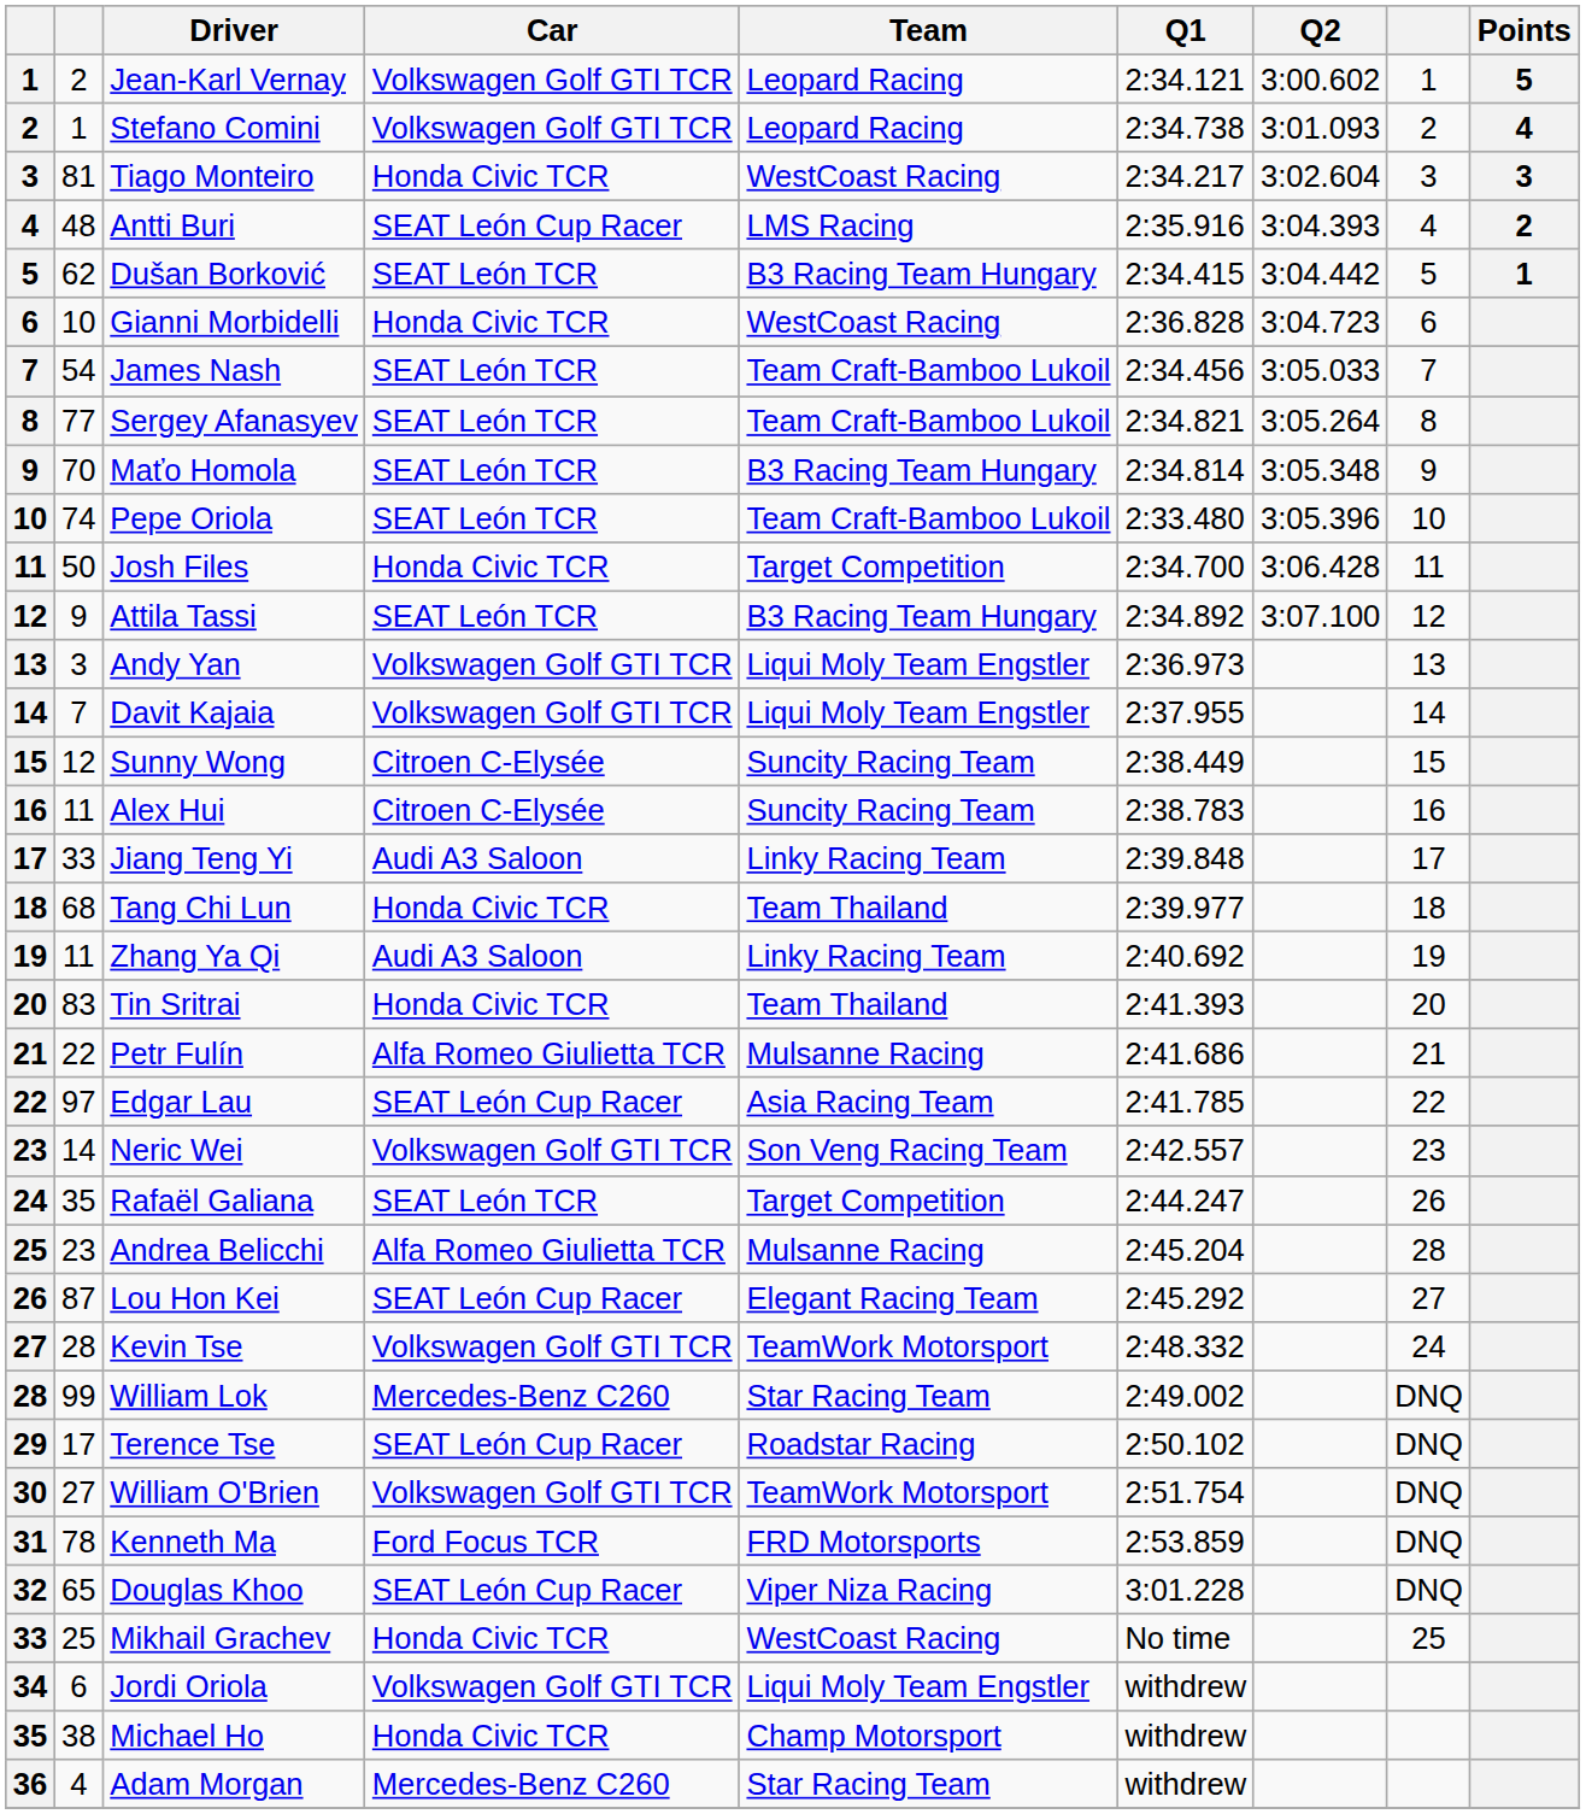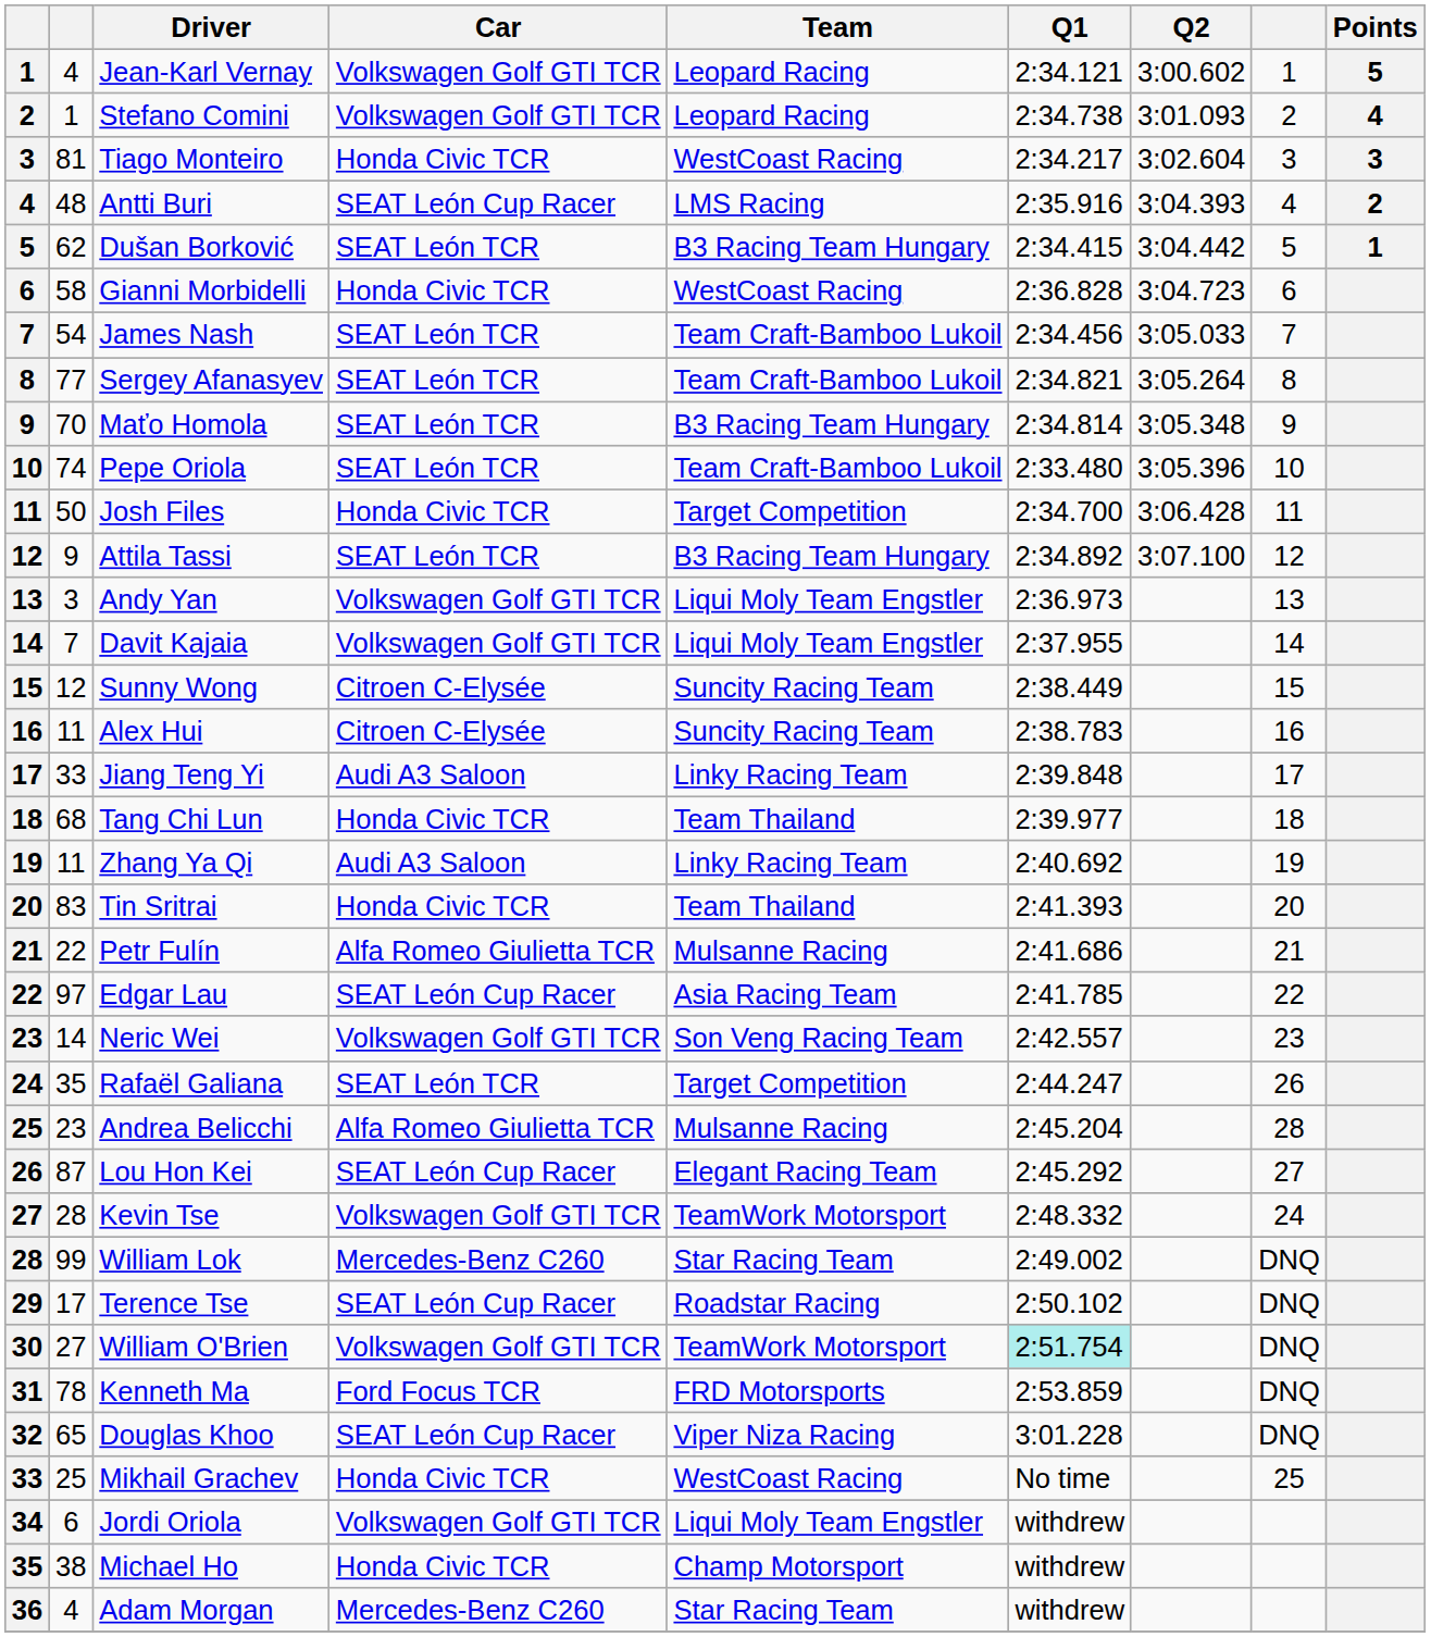 <table class="wikitable sortable" style="font-size:95%">
 <tr>
 <th></th>
 <th></th>
 <th>Driver</th>
 <th>Car</th>
 <th>Team</th>
 <th>Q1</th>
 <th>Q2</th>
 <th></th>
 <th>Points</th>
 </tr>
 <tr>
 <th>1</th>
-<td align=center>2</td>
+<td align=center>4</td>
 <td> <a href='#'>Jean-Karl Vernay</a></td>
 <td><a href='#'>Volkswagen Golf GTI TCR</a></td>
 <td> <a href='#'>Leopard Racing</a></td>
 <td>2:34.121</td>
 <td>3:00.602</td>
 <td align=center>1</td>
 <th>5</th>
 </tr>
 <tr>
 <th>2</th>
 <td align=center>1</td>
 <td> <a href='#'>Stefano Comini</a></td>
 <td><a href='#'>Volkswagen Golf GTI TCR</a></td>
 <td> <a href='#'>Leopard Racing</a></td>
 <td>2:34.738</td>
 <td>3:01.093</td>
 <td align=center>2</td>
 <th>4</th>
 </tr>
 <tr>
 <th>3</th>
 <td align=center>81</td>
 <td> <a href='#'>Tiago Monteiro</a></td>
 <td><a href='#'>Honda Civic TCR</a></td>
 <td> <a href='#'>WestCoast Racing</a></td>
 <td>2:34.217</td>
 <td>3:02.604</td>
 <td align=center>3</td>
 <th>3</th>
 </tr>
 <tr>
 <th>4</th>
 <td align=center>48</td>
 <td> <a href='#'>Antti Buri</a></td>
 <td><a href='#'>SEAT León Cup Racer</a></td>
 <td> <a href='#'>LMS Racing</a></td>
 <td>2:35.916</td>
 <td>3:04.393</td>
 <td align=center>4</td>
 <th>2</th>
 </tr>
 <tr>
 <th>5</th>
 <td align=center>62</td>
 <td> <a href='#'>Dušan Borković</a></td>
 <td><a href='#'>SEAT León TCR</a></td>
 <td> <a href='#'>B3 Racing Team Hungary</a></td>
 <td>2:34.415</td>
 <td>3:04.442</td>
 <td align=center>5</td>
 <th>1</th>
 </tr>
 <tr>
 <th>6</th>
-<td align=center>10</td>
+<td align=center>58</td>
 <td> <a href='#'>Gianni Morbidelli</a></td>
 <td><a href='#'>Honda Civic TCR</a></td>
 <td> <a href='#'>WestCoast Racing</a></td>
 <td>2:36.828</td>
 <td>3:04.723</td>
 <td align=center>6</td>
 <th></th>
 </tr>
 <tr>
 <th>7</th>
 <td align=center>54</td>
 <td> <a href='#'>James Nash</a></td>
 <td><a href='#'>SEAT León TCR</a></td>
 <td> <a href='#'>Team Craft-Bamboo Lukoil</a></td>
 <td>2:34.456</td>
 <td>3:05.033</td>
 <td align=center>7</td>
 <th></th>
 </tr>
 <tr>
 <th>8</th>
 <td align=center>77</td>
 <td> <a href='#'>Sergey Afanasyev</a></td>
 <td><a href='#'>SEAT León TCR</a></td>
 <td> <a href='#'>Team Craft-Bamboo Lukoil</a></td>
 <td>2:34.821</td>
 <td>3:05.264</td>
 <td align=center>8</td>
 <th></th>
 </tr>
 <tr>
 <th>9</th>
 <td align=center>70</td>
 <td> <a href='#'>Maťo Homola</a></td>
 <td><a href='#'>SEAT León TCR</a></td>
 <td> <a href='#'>B3 Racing Team Hungary</a></td>
 <td>2:34.814</td>
 <td>3:05.348</td>
 <td align=center>9</td>
 <th></th>
 </tr>
 <tr>
 <th>10</th>
 <td align=center>74</td>
 <td> <a href='#'>Pepe Oriola</a></td>
 <td><a href='#'>SEAT León TCR</a></td>
 <td> <a href='#'>Team Craft-Bamboo Lukoil</a></td>
 <td>2:33.480</td>
 <td>3:05.396</td>
 <td align=center>10</td>
 <th></th>
 </tr>
 <tr>
 <th>11</th>
 <td align=center>50</td>
 <td> <a href='#'>Josh Files</a></td>
 <td><a href='#'>Honda Civic TCR</a></td>
 <td> <a href='#'>Target Competition</a></td>
 <td>2:34.700</td>
 <td>3:06.428</td>
 <td align=center>11</td>
 <th></th>
 </tr>
 <tr>
 <th>12</th>
 <td align=center>9</td>
 <td> <a href='#'>Attila Tassi</a></td>
 <td><a href='#'>SEAT León TCR</a></td>
 <td> <a href='#'>B3 Racing Team Hungary</a></td>
 <td>2:34.892</td>
 <td>3:07.100</td>
 <td align=center>12</td>
 <th></th>
 </tr>
 <tr>
 <th>13</th>
 <td align=center>3</td>
 <td> <a href='#'>Andy Yan</a></td>
 <td><a href='#'>Volkswagen Golf GTI TCR</a></td>
 <td> <a href='#'>Liqui Moly Team Engstler</a></td>
 <td>2:36.973</td>
 <td></td>
 <td align=center>13</td>
 <th></th>
 </tr>
 <tr>
 <th>14</th>
 <td align=center>7</td>
 <td> <a href='#'>Davit Kajaia</a></td>
 <td><a href='#'>Volkswagen Golf GTI TCR</a></td>
 <td> <a href='#'>Liqui Moly Team Engstler</a></td>
 <td>2:37.955</td>
 <td></td>
 <td align=center>14</td>
 <th></th>
 </tr>
 <tr>
 <th>15</th>
 <td align=center>12</td>
 <td> <a href='#'>Sunny Wong</a></td>
 <td><a href='#'>Citroen C-Elysée</a></td>
 <td> <a href='#'>Suncity Racing Team</a></td>
 <td>2:38.449</td>
 <td></td>
 <td align=center>15</td>
 <th></th>
 </tr>
 <tr>
 <th>16</th>
 <td align=center>11</td>
 <td> <a href='#'>Alex Hui</a></td>
 <td><a href='#'>Citroen C-Elysée</a></td>
 <td> <a href='#'>Suncity Racing Team</a></td>
 <td>2:38.783</td>
 <td></td>
 <td align=center>16</td>
 <th></th>
 </tr>
 <tr>
 <th>17</th>
 <td align=center>33</td>
 <td> <a href='#'>Jiang Teng Yi</a></td>
 <td><a href='#'>Audi A3 Saloon</a></td>
 <td> <a href='#'>Linky Racing Team</a></td>
 <td>2:39.848</td>
 <td></td>
 <td align=center>17</td>
 <th></th>
 </tr>
 <tr>
 <th>18</th>
 <td align=center>68</td>
 <td> <a href='#'>Tang Chi Lun</a></td>
 <td><a href='#'>Honda Civic TCR</a></td>
 <td> <a href='#'>Team Thailand</a></td>
 <td>2:39.977</td>
 <td></td>
 <td align=center>18</td>
 <th></th>
 </tr>
 <tr>
 <th>19</th>
 <td align=center>11</td>
 <td> <a href='#'>Zhang Ya Qi</a></td>
 <td><a href='#'>Audi A3 Saloon</a></td>
 <td> <a href='#'>Linky Racing Team</a></td>
 <td>2:40.692</td>
 <td></td>
 <td align=center>19</td>
 <th></th>
 </tr>
 <tr>
 <th>20</th>
 <td align=center>83</td>
 <td> <a href='#'>Tin Sritrai</a></td>
 <td><a href='#'>Honda Civic TCR</a></td>
 <td> <a href='#'>Team Thailand</a></td>
 <td>2:41.393</td>
 <td></td>
 <td align=center>20</td>
 <th></th>
 </tr>
 <tr>
 <th>21</th>
 <td align=center>22</td>
 <td> <a href='#'>Petr Fulín</a></td>
 <td><a href='#'>Alfa Romeo Giulietta TCR</a></td>
 <td> <a href='#'>Mulsanne Racing</a></td>
 <td>2:41.686</td>
 <td></td>
 <td align=center>21</td>
 <th></th>
 </tr>
 <tr>
 <th>22</th>
 <td align=center>97</td>
 <td> <a href='#'>Edgar Lau</a></td>
 <td><a href='#'>SEAT León Cup Racer</a></td>
 <td> <a href='#'>Asia Racing Team</a></td>
 <td>2:41.785</td>
 <td></td>
 <td align=center>22</td>
 <th></th>
 </tr>
 <tr>
 <th>23</th>
 <td align=center>14</td>
 <td> <a href='#'>Neric Wei</a></td>
 <td><a href='#'>Volkswagen Golf GTI TCR</a></td>
 <td> <a href='#'>Son Veng Racing Team</a></td>
 <td>2:42.557</td>
 <td></td>
 <td align=center>23</td>
 <th></th>
 </tr>
 <tr>
 <th>24</th>
 <td align=center>35</td>
 <td> <a href='#'>Rafaël Galiana</a></td>
 <td><a href='#'>SEAT León TCR</a></td>
 <td> <a href='#'>Target Competition</a></td>
 <td>2:44.247</td>
 <td></td>
 <td align=center>26</td>
 <th></th>
 </tr>
 <tr>
 <th>25</th>
 <td align=center>23</td>
 <td> <a href='#'>Andrea Belicchi</a></td>
 <td><a href='#'>Alfa Romeo Giulietta TCR</a></td>
 <td> <a href='#'>Mulsanne Racing</a></td>
 <td>2:45.204</td>
 <td></td>
 <td align=center>28</td>
 <th></th>
 </tr>
 <tr>
 <th>26</th>
 <td align=center>87</td>
 <td> <a href='#'>Lou Hon Kei</a></td>
 <td><a href='#'>SEAT León Cup Racer</a></td>
 <td> <a href='#'>Elegant Racing Team</a></td>
 <td>2:45.292</td>
 <td></td>
 <td align=center>27</td>
 <th></th>
 </tr>
 <tr>
 <th>27</th>
 <td align=center>28</td>
 <td> <a href='#'>Kevin Tse</a></td>
 <td><a href='#'>Volkswagen Golf GTI TCR</a></td>
 <td> <a href='#'>TeamWork Motorsport</a></td>
 <td>2:48.332</td>
 <td></td>
 <td align=center>24</td>
 <th></th>
 </tr>
 <tr>
 <th>28</th>
 <td align=center>99</td>
 <td> <a href='#'>William Lok</a></td>
 <td><a href='#'>Mercedes-Benz C260</a></td>
 <td> <a href='#'>Star Racing Team</a></td>
 <td>2:49.002</td>
 <td></td>
 <td align=center>DNQ</td>
 <th></th>
 </tr>
 <tr>
 <th>29</th>
 <td align=center>17</td>
 <td> <a href='#'>Terence Tse</a></td>
 <td><a href='#'>SEAT León Cup Racer</a></td>
 <td> <a href='#'>Roadstar Racing</a></td>
 <td>2:50.102</td>
 <td></td>
 <td align=center>DNQ</td>
 <th></th>
 </tr>
 <tr>
 <th>30</th>
 <td align=center>27</td>
 <td> <a href='#'>William O'Brien</a></td>
 <td><a href='#'>Volkswagen Golf GTI TCR</a></td>
 <td> <a href='#'>TeamWork Motorsport</a></td>
-<td>2:51.754</td>
+<td style="background: paleturquoise;">2:51.754</td>
 <td></td>
 <td align=center>DNQ</td>
 <th></th>
 </tr>
 <tr>
 <th>31</th>
 <td align=center>78</td>
 <td> <a href='#'>Kenneth Ma</a></td>
 <td><a href='#'>Ford Focus TCR</a></td>
 <td> <a href='#'>FRD Motorsports</a></td>
 <td>2:53.859</td>
 <td></td>
 <td align=center>DNQ</td>
 <th></th>
 </tr>
 <tr>
 <th>32</th>
 <td align=center>65</td>
 <td> <a href='#'>Douglas Khoo</a></td>
 <td><a href='#'>SEAT León Cup Racer</a></td>
 <td> <a href='#'>Viper Niza Racing</a></td>
 <td>3:01.228</td>
 <td></td>
 <td align=center>DNQ</td>
 <th></th>
 </tr>
 <tr>
 <th>33</th>
 <td align=center>25</td>
 <td> <a href='#'>Mikhail Grachev</a></td>
 <td><a href='#'>Honda Civic TCR</a></td>
 <td> <a href='#'>WestCoast Racing</a></td>
 <td>No time</td>
 <td></td>
 <td align=center>25</td>
 <th></th>
 </tr>
 <tr>
 <th>34</th>
 <td align=center>6</td>
 <td> <a href='#'>Jordi Oriola</a></td>
 <td><a href='#'>Volkswagen Golf GTI TCR</a></td>
 <td> <a href='#'>Liqui Moly Team Engstler</a></td>
 <td>withdrew</td>
 <td></td>
 <td align=center></td>
 <th></th>
 </tr>
 <tr>
 <th>35</th>
 <td align=center>38</td>
 <td> <a href='#'>Michael Ho</a></td>
 <td><a href='#'>Honda Civic TCR</a></td>
 <td> <a href='#'>Champ Motorsport</a></td>
 <td>withdrew</td>
 <td></td>
 <td align=center></td>
 <th></th>
 </tr>
 <tr>
 <th>36</th>
 <td align=center>4</td>
 <td> <a href='#'>Adam Morgan</a></td>
 <td><a href='#'>Mercedes-Benz C260</a></td>
 <td> <a href='#'>Star Racing Team</a></td>
 <td>withdrew</td>
 <td></td>
 <td align=center></td>
 <th></th>
 </tr>
 <tr>
 </tr>
 </table>
